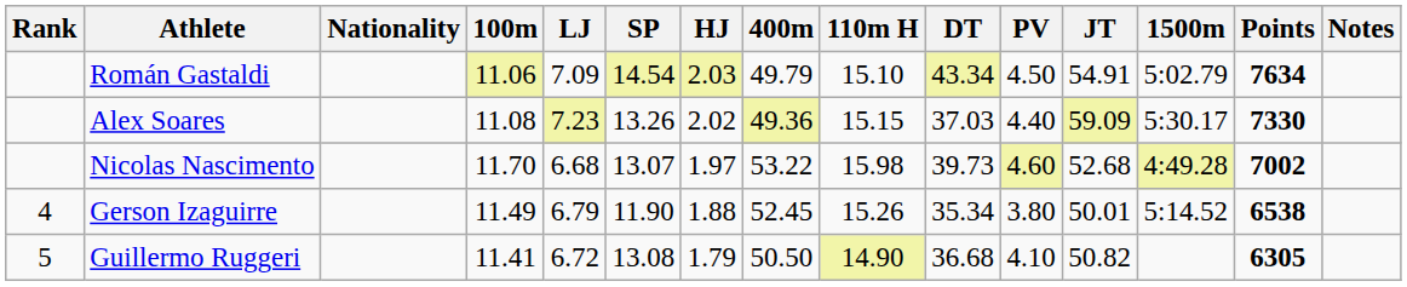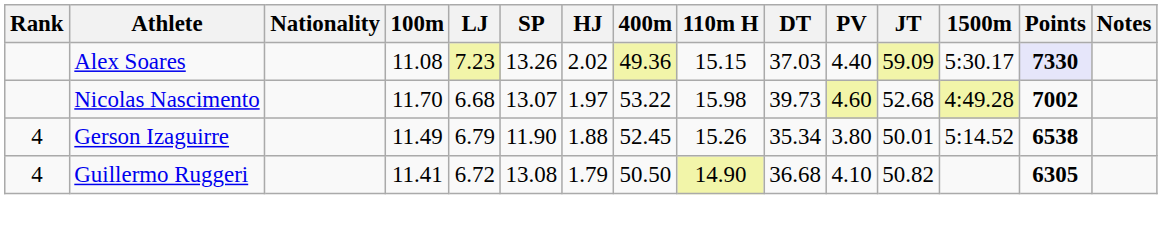 <table class="wikitable sortable" style=" text-align:center;font-size:95%">
 <tr>
 <th>Rank</th>
 <th>Athlete</th>
 <th>Nationality</th>
 <th>100m</th>
 <th>LJ</th>
 <th>SP</th>
 <th>HJ</th>
 <th>400m</th>
 <th>110m H</th>
 <th>DT</th>
 <th>PV</th>
 <th>JT</th>
 <th>1500m</th>
 <th>Points</th>
 <th>Notes</th>
 </tr>
 <tr>
 <td></td>
-<td align=left><a href='#'>Román Gastaldi</a></td>
-<td align=left></td>
-<td bgcolor=#F2F5A9>11.06</td>
-<td>7.09</td>
-<td bgcolor=#F2F5A9>14.54</td>
-<td bgcolor=#F2F5A9>2.03</td>
-<td>49.79</td>
-<td>15.10</td>
-<td bgcolor=#F2F5A9>43.34</td>
-<td>4.50</td>
-<td>54.91</td>
-<td>5:02.79</td>
-<td><strong>7634</strong></td>
-<td></td>
-</tr>
-<tr>
-<td></td>
 <td align=left><a href='#'>Alex Soares</a></td>
 <td align=left></td>
 <td>11.08</td>
 <td bgcolor=#F2F5A9>7.23</td>
 <td>13.26</td>
 <td>2.02</td>
 <td bgcolor=#F2F5A9>49.36</td>
 <td>15.15</td>
 <td>37.03</td>
 <td>4.40</td>
 <td bgcolor=#F2F5A9>59.09</td>
 <td>5:30.17</td>
-<td><strong>7330</strong></td>
+<td style="background: lavender;"><strong>7330</strong></td>
 <td></td>
 </tr>
 <tr>
 <td></td>
 <td align=left><a href='#'>Nicolas Nascimento</a></td>
 <td align=left></td>
 <td>11.70</td>
 <td>6.68</td>
 <td>13.07</td>
 <td>1.97</td>
 <td>53.22</td>
 <td>15.98</td>
 <td>39.73</td>
 <td bgcolor=#F2F5A9>4.60</td>
 <td>52.68</td>
 <td bgcolor=#F2F5A9>4:49.28</td>
 <td><strong>7002</strong></td>
 <td></td>
 </tr>
 <tr>
 <td>4</td>
 <td align=left><a href='#'>Gerson Izaguirre</a></td>
 <td align=left></td>
 <td>11.49</td>
 <td>6.79</td>
 <td>11.90</td>
 <td>1.88</td>
 <td>52.45</td>
 <td>15.26</td>
 <td>35.34</td>
 <td>3.80</td>
 <td>50.01</td>
 <td>5:14.52</td>
 <td><strong>6538</strong></td>
 <td></td>
 </tr>
 <tr>
-<td>5</td>
+<td>4</td>
 <td align=left><a href='#'>Guillermo Ruggeri</a></td>
 <td align=left></td>
 <td>11.41</td>
 <td>6.72</td>
 <td>13.08</td>
 <td>1.79</td>
 <td>50.50</td>
 <td bgcolor=#F2F5A9>14.90</td>
 <td>36.68</td>
 <td>4.10</td>
 <td>50.82</td>
 <td></td>
 <td><strong>6305</strong></td>
 <td></td>
 </tr>
 </table>
